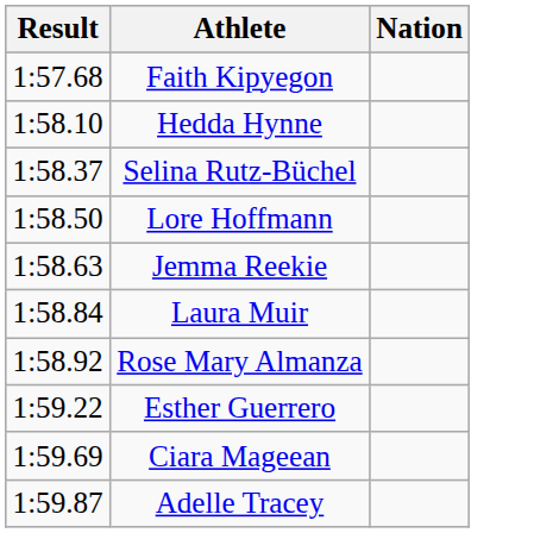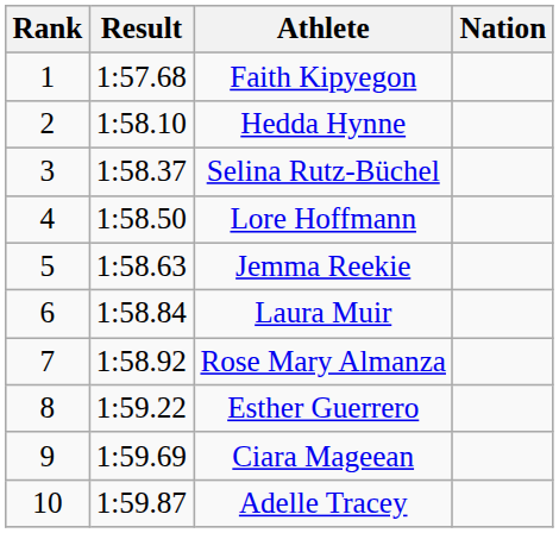 <table class="wikitable" style="text-align:center">
 <tr>
+<th>Rank</th>
 <th>Result</th>
 <th>Athlete</th>
 <th>Nation</th>
 </tr>
 <tr>
+<td>1</td>
 <td>1:57.68</td>
 <td><a href='#'>Faith Kipyegon</a></td>
 <td align=left></td>
 </tr>
 <tr>
+<td>2</td>
 <td>1:58.10</td>
 <td><a href='#'>Hedda Hynne</a></td>
 <td align=left></td>
 </tr>
 <tr>
+<td>3</td>
 <td>1:58.37</td>
 <td><a href='#'>Selina Rutz-Büchel</a></td>
 <td align=left></td>
 </tr>
 <tr>
+<td>4</td>
 <td>1:58.50</td>
 <td><a href='#'>Lore Hoffmann</a></td>
 <td align=left></td>
 </tr>
 <tr>
+<td>5</td>
 <td>1:58.63</td>
 <td><a href='#'>Jemma Reekie</a></td>
 <td align=left></td>
 </tr>
 <tr>
+<td>6</td>
 <td>1:58.84</td>
 <td><a href='#'>Laura Muir</a></td>
 <td align=left></td>
 </tr>
 <tr>
+<td>7</td>
 <td>1:58.92</td>
 <td><a href='#'>Rose Mary Almanza</a></td>
 <td align=left></td>
 </tr>
 <tr>
+<td>8</td>
 <td>1:59.22</td>
 <td><a href='#'>Esther Guerrero</a></td>
 <td align=left></td>
 </tr>
 <tr>
+<td>9</td>
 <td>1:59.69</td>
 <td><a href='#'>Ciara Mageean</a></td>
 <td align=left></td>
 </tr>
 <tr>
+<td>10</td>
 <td>1:59.87</td>
 <td><a href='#'>Adelle Tracey</a></td>
 <td align=left></td>
 </tr>
 </table>
